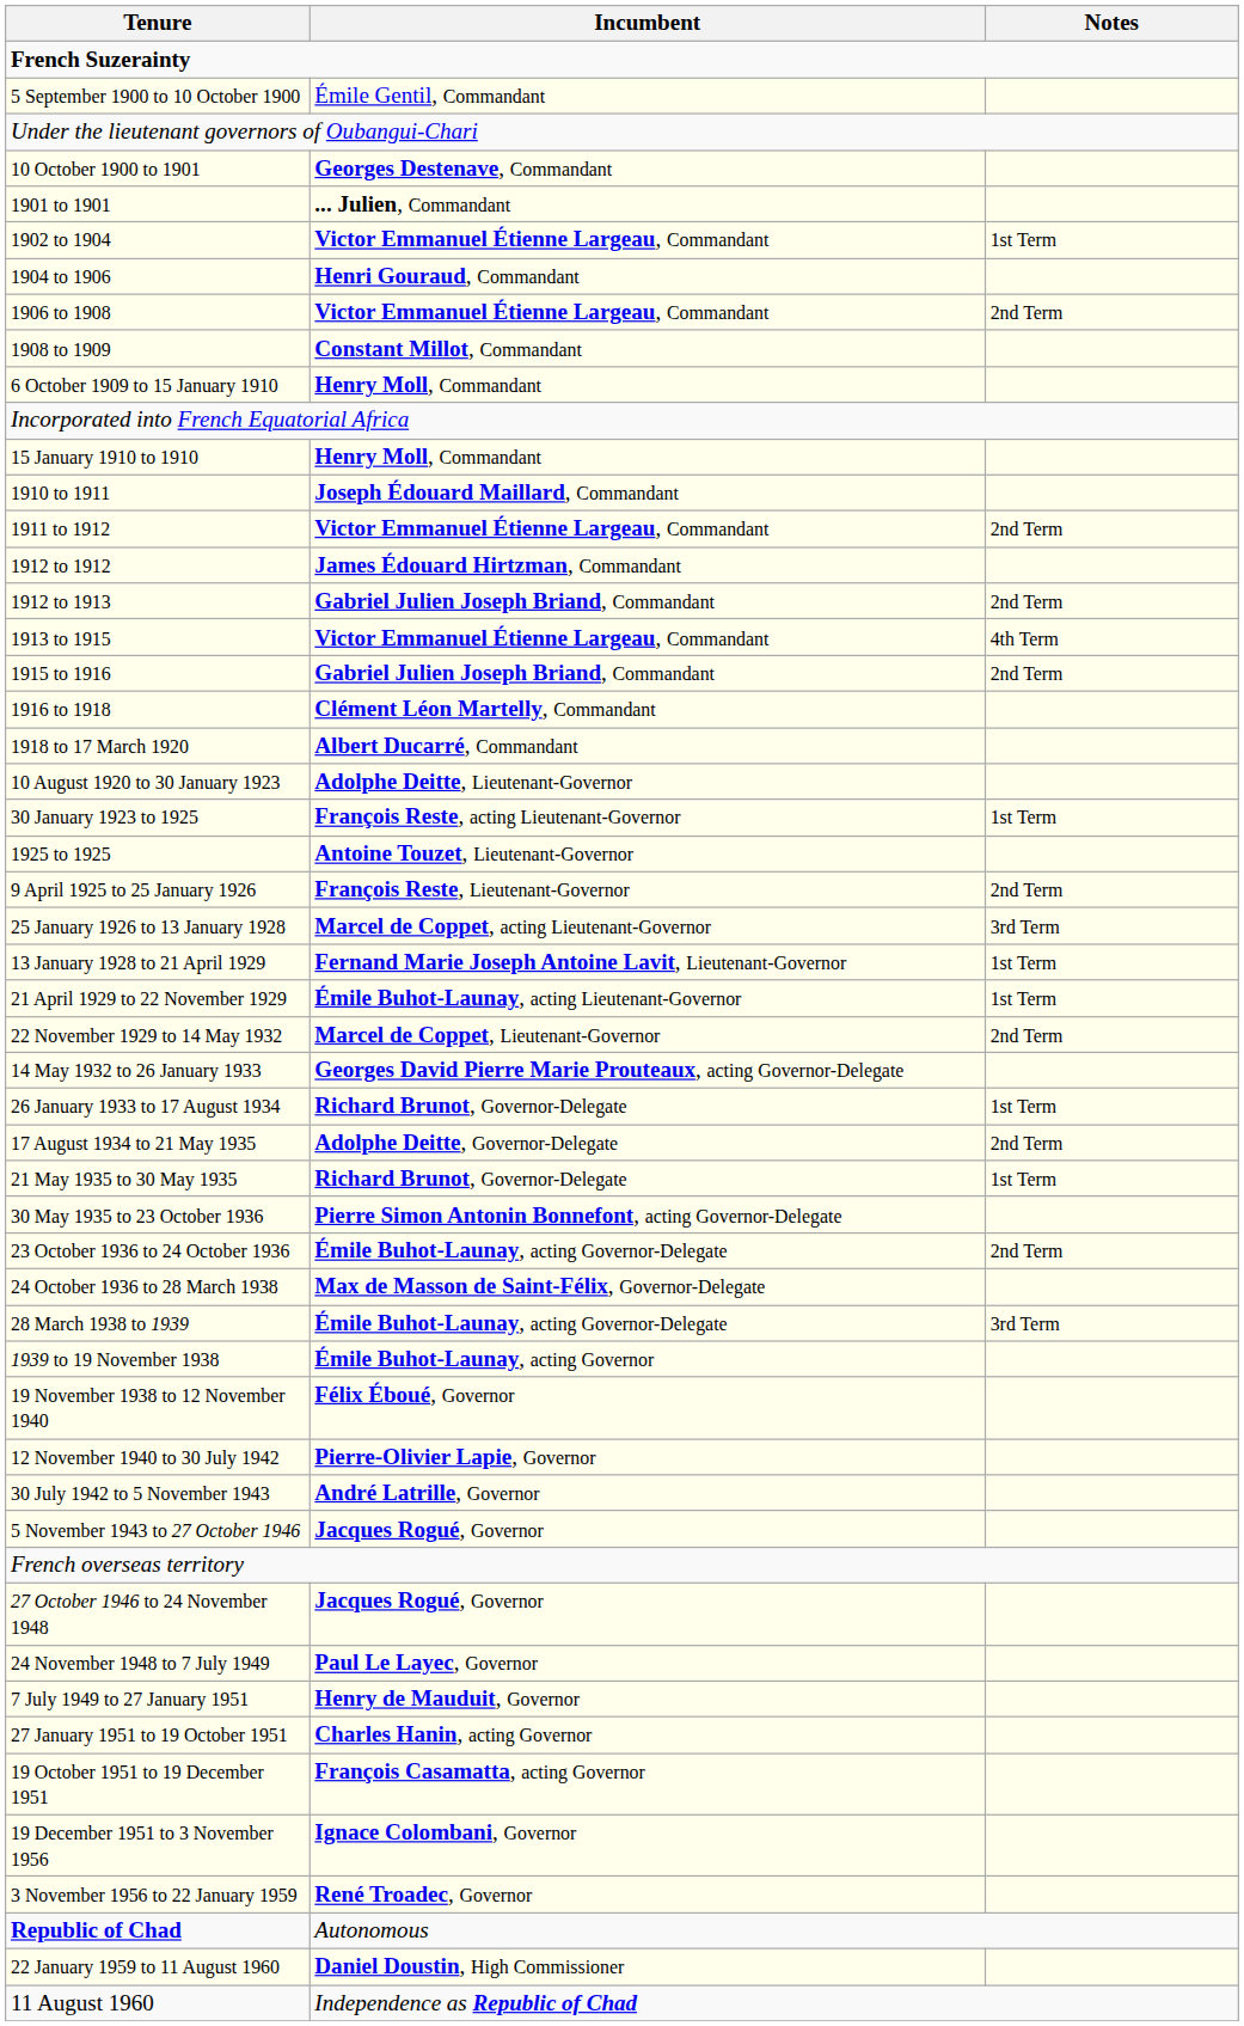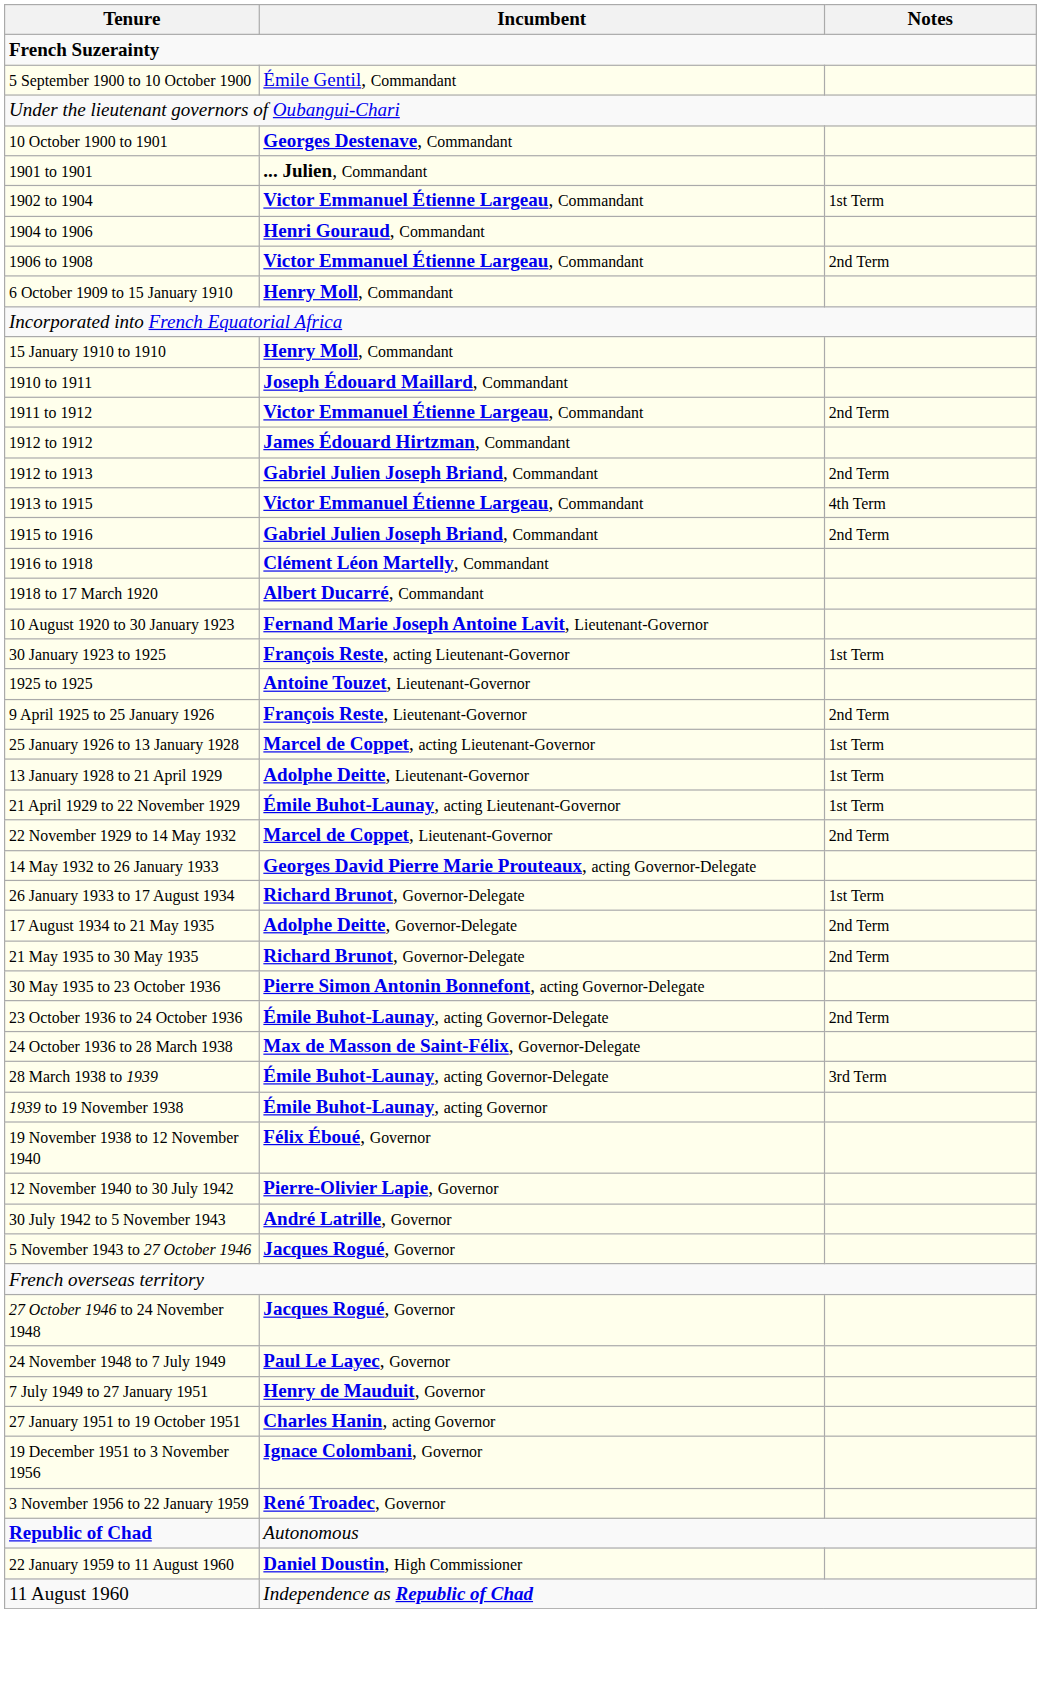 <table class="wikitable">
 <tr align=left>
 <th width="18%">Tenure</th>
 <th width="40%">Incumbent</th>
 <th width="15%">Notes</th>
 </tr>
 <tr valign=top>
 <td colspan="3"><strong>French Suzerainty</strong></td>
 </tr>
 <tr valign=top bgcolor="#ffffec">
 <td><small>5 September 1900 to 10 October 1900</small></td>
 <td><a href='#'>Émile Gentil</a>, <small>Commandant</small></td>
 <td> </td>
 </tr>
 <tr>
 <td colspan="3"><em>Under the lieutenant governors of <a href='#'>Oubangui-Chari</a></em></td>
 </tr>
 <tr valign=top bgcolor="#ffffec">
 <td><small>10 October 1900 to 1901</small></td>
 <td><strong><a href='#'>Georges Destenave</a></strong>, <small>Commandant</small></td>
 <td> </td>
 </tr>
 <tr valign=top bgcolor="#ffffec">
 <td><small>1901 to 1901</small></td>
 <td><strong>... Julien</strong>, <small>Commandant</small></td>
 <td> </td>
 </tr>
 <tr valign=top bgcolor="#ffffec">
 <td><small>1902 to 1904</small></td>
 <td><strong><a href='#'>Victor Emmanuel Étienne Largeau</a></strong>, <small>Commandant</small></td>
 <td><small>1st Term</small></td>
 </tr>
 <tr valign=top bgcolor="#ffffec">
 <td><small>1904 to 1906</small></td>
 <td><strong><a href='#'>Henri Gouraud</a></strong>, <small>Commandant</small></td>
 <td> </td>
 </tr>
 <tr valign=top bgcolor="#ffffec">
 <td><small>1906 to 1908</small></td>
 <td><strong><a href='#'>Victor Emmanuel Étienne Largeau</a></strong>, <small>Commandant</small></td>
 <td><small>2nd Term</small></td>
-</tr>
-<tr valign=top bgcolor="#ffffec">
-<td><small>1908 to 1909</small></td>
-<td><strong><a href='#'>Constant Millot</a></strong>, <small>Commandant  </small></td>
-<td> </td>
 </tr>
 <tr valign=top bgcolor="#ffffec">
 <td><small>6 October 1909 to 15 January 1910</small></td>
 <td><strong><a href='#'>Henry Moll</a></strong>, <small>Commandant</small></td>
 <td> </td>
 </tr>
 <tr>
 <td colspan="3"><em>Incorporated into <a href='#'>French Equatorial Africa</a></em></td>
 </tr>
 <tr valign=top bgcolor="#ffffec">
 <td><small>15 January 1910 to 1910</small></td>
 <td><strong><a href='#'>Henry Moll</a></strong>, <small>Commandant</small></td>
 <td> </td>
 </tr>
 <tr valign=top bgcolor="#ffffec">
 <td><small>1910 to 1911</small></td>
 <td><strong><a href='#'>Joseph Édouard Maillard</a></strong>, <small>Commandant</small></td>
 <td> </td>
 </tr>
 <tr valign=top bgcolor="#ffffec">
 <td><small>1911 to 1912</small></td>
 <td><strong><a href='#'>Victor Emmanuel Étienne Largeau</a></strong>, <small>Commandant</small></td>
 <td><small>2nd Term</small></td>
 </tr>
 <tr valign=top bgcolor="#ffffec">
 <td><small>1912 to 1912</small></td>
 <td><strong><a href='#'>James Édouard Hirtzman</a></strong>, <small>Commandant </small></td>
 <td> </td>
 </tr>
 <tr valign=top bgcolor="#ffffec">
 <td><small>1912 to 1913</small></td>
 <td><strong><a href='#'>Gabriel Julien Joseph Briand</a></strong>, <small>Commandant</small></td>
 <td><small>2nd Term</small></td>
 </tr>
 <tr valign=top bgcolor="#ffffec">
 <td><small>1913 to 1915</small></td>
 <td><strong><a href='#'>Victor Emmanuel Étienne Largeau</a></strong>, <small>Commandant</small></td>
 <td><small>4th Term</small></td>
 </tr>
 <tr valign=top bgcolor="#ffffec">
 <td><small>1915 to 1916</small></td>
 <td><strong><a href='#'>Gabriel Julien Joseph Briand</a></strong>, <small>Commandant</small></td>
 <td><small>2nd Term</small></td>
 </tr>
 <tr valign=top bgcolor="#ffffec">
 <td><small>1916 to 1918</small></td>
 <td><strong><a href='#'>Clément Léon Martelly</a></strong>, <small>Commandant</small></td>
 <td> </td>
 </tr>
 <tr valign=top bgcolor="#ffffec">
 <td><small>1918 to 17 March 1920</small></td>
 <td><strong><a href='#'>Albert Ducarré</a></strong>, <small>Commandant</small></td>
 <td> </td>
 </tr>
 <tr valign=top bgcolor="#ffffec">
 <td><small>10 August 1920 to 30 January 1923</small></td>
-<td><strong><a href='#'>Adolphe Deitte</a></strong>, <small>Lieutenant-Governor</small></td>
+<td><strong><a href='#'>Fernand Marie Joseph Antoine Lavit</a></strong>, <small>Lieutenant-Governor</small></td>
 <td> </td>
 </tr>
 <tr valign=top bgcolor="#ffffec">
 <td><small>30 January 1923 to 1925</small></td>
 <td><strong><a href='#'>François Reste</a></strong>, <small>acting Lieutenant-Governor</small></td>
 <td><small>1st Term</small></td>
 </tr>
 <tr valign=top bgcolor="#ffffec">
 <td><small>1925 to 1925</small></td>
 <td><strong><a href='#'>Antoine Touzet</a></strong>, <small>Lieutenant-Governor</small></td>
 <td> </td>
 </tr>
 <tr valign=top bgcolor="#ffffec">
 <td><small>9 April 1925 to 25 January 1926</small></td>
 <td><strong><a href='#'>François Reste</a></strong>, <small>Lieutenant-Governor</small></td>
 <td><small>2nd Term</small></td>
 </tr>
 <tr valign=top bgcolor="#ffffec">
 <td><small>25 January 1926 to 13 January 1928</small></td>
 <td><strong><a href='#'>Marcel de Coppet</a></strong>, <small>acting Lieutenant-Governor</small></td>
-<td><small>3rd Term</small></td>
+<td><small>1st Term</small></td>
 </tr>
 <tr valign=top bgcolor="#ffffec">
 <td><small>13 January 1928 to 21 April 1929</small></td>
-<td><strong><a href='#'>Fernand Marie Joseph Antoine Lavit</a></strong>, <small>Lieutenant-Governor</small></td>
+<td><strong><a href='#'>Adolphe Deitte</a></strong>, <small>Lieutenant-Governor</small></td>
 <td><small>1st Term</small></td>
 </tr>
 <tr valign=top bgcolor="#ffffec">
 <td><small>21 April 1929 to 22 November 1929</small></td>
 <td><strong><a href='#'>Émile Buhot-Launay</a></strong>, <small>acting Lieutenant-Governor</small></td>
 <td><small>1st Term</small></td>
 </tr>
 <tr valign=top bgcolor="#ffffec">
 <td><small>22 November 1929 to 14 May 1932</small></td>
 <td><strong><a href='#'>Marcel de Coppet</a></strong>, <small>Lieutenant-Governor</small></td>
 <td><small>2nd Term</small></td>
 </tr>
 <tr valign=top bgcolor="#ffffec">
 <td><small>14 May 1932 to 26 January 1933</small></td>
 <td><strong><a href='#'>Georges David Pierre Marie Prouteaux</a></strong>, <small>acting Governor-Delegate</small></td>
 <td> </td>
 </tr>
 <tr valign=top bgcolor="#ffffec">
 <td><small>26 January 1933 to 17 August 1934</small></td>
 <td><strong><a href='#'>Richard Brunot</a></strong>, <small>Governor-Delegate</small></td>
 <td><small>1st Term</small></td>
 </tr>
 <tr valign=top bgcolor="#ffffec">
 <td><small>17 August 1934 to 21 May 1935</small></td>
 <td><strong><a href='#'>Adolphe Deitte</a></strong>, <small>Governor-Delegate</small></td>
 <td><small>2nd Term</small></td>
 </tr>
 <tr valign=top bgcolor="#ffffec">
 <td><small>21 May 1935 to 30 May 1935</small></td>
 <td><strong><a href='#'>Richard Brunot</a></strong>, <small>Governor-Delegate</small></td>
-<td><small>1st Term</small></td>
+<td><small>2nd Term</small></td>
 </tr>
 <tr valign=top bgcolor="#ffffec">
 <td><small>30 May 1935 to 23 October 1936 </small></td>
 <td><strong><a href='#'>Pierre Simon Antonin Bonnefont</a></strong>, <small>acting Governor-Delegate</small></td>
 <td> </td>
 </tr>
 <tr valign=top bgcolor="#ffffec">
 <td><small>23 October 1936 to 24 October 1936</small></td>
 <td><strong><a href='#'>Émile Buhot-Launay</a></strong>, <small>acting Governor-Delegate</small></td>
 <td><small>2nd Term</small></td>
 </tr>
 <tr valign=top bgcolor="#ffffec">
 <td><small>24 October 1936 to 28 March 1938</small></td>
 <td><strong><a href='#'>Max de Masson de Saint-Félix</a></strong>, <small>Governor-Delegate</small></td>
 <td> </td>
 </tr>
 <tr valign=top bgcolor="#ffffec">
 <td><small>28 March 1938 to <em>1939</em></small></td>
 <td><strong><a href='#'>Émile Buhot-Launay</a></strong>, <small>acting Governor-Delegate</small></td>
 <td><small>3rd Term</small></td>
 </tr>
 <tr valign=top bgcolor="#ffffec">
 <td><small><em>1939</em> to 19 November 1938</small></td>
 <td><strong><a href='#'>Émile Buhot-Launay</a></strong>, <small>acting Governor</small></td>
 <td> </td>
 </tr>
 <tr valign=top bgcolor="#ffffec">
 <td><small>19 November 1938 to 12 November 1940</small></td>
 <td><strong><a href='#'>Félix Éboué</a></strong>, <small>Governor </small></td>
 <td> </td>
 </tr>
 <tr valign=top bgcolor="#ffffec">
 <td><small>12 November 1940 to 30 July 1942</small></td>
 <td><strong><a href='#'>Pierre-Olivier Lapie</a></strong>, <small>Governor</small></td>
 <td> </td>
 </tr>
 <tr valign=top bgcolor="#ffffec">
 <td><small>30 July 1942 to 5 November 1943</small></td>
 <td><strong><a href='#'>André Latrille</a></strong>, <small>Governor </small></td>
 <td> </td>
 </tr>
 <tr valign=top bgcolor="#ffffec">
 <td><small>5 November 1943 to <em>27 October 1946</em></small></td>
 <td><strong><a href='#'>Jacques Rogué</a></strong>, <small>Governor</small></td>
 <td> </td>
 </tr>
 <tr valign=top>
 <td colspan="3"><em>French overseas territory</em></td>
 </tr>
 <tr valign=top bgcolor="#ffffec">
 <td><small><em>27 October 1946</em> to 24 November 1948</small></td>
 <td><strong><a href='#'>Jacques Rogué</a></strong>, <small>Governor  </small></td>
 <td> </td>
 </tr>
 <tr valign=top bgcolor="#ffffec">
 <td><small>24 November 1948 to 7 July 1949</small></td>
 <td><strong><a href='#'>Paul Le Layec</a></strong>, <small>Governor  </small></td>
 <td> </td>
 </tr>
 <tr valign=top bgcolor="#ffffec">
 <td><small>7 July 1949 to 27 January 1951</small></td>
 <td><strong><a href='#'>Henry de Mauduit</a></strong>, <small>Governor </small></td>
 <td> </td>
 </tr>
 <tr valign=top bgcolor="#ffffec">
 <td><small>27 January 1951 to 19 October 1951</small></td>
 <td><strong><a href='#'>Charles Hanin</a></strong>, <small>acting Governor</small></td>
 <td> </td>
 </tr>
 <tr valign=top bgcolor="#ffffec">
-<td><small>19 October 1951 to 19 December 1951</small></td>
-<td><strong><a href='#'>François Casamatta</a></strong>, <small>acting Governor</small></td>
-<td> </td>
-</tr>
-<tr valign=top bgcolor="#ffffec">
 <td><small>19 December 1951 to 3 November 1956</small></td>
 <td><strong><a href='#'>Ignace Colombani</a></strong>, <small>Governor </small></td>
 <td> </td>
 </tr>
 <tr valign=top bgcolor="#ffffec">
 <td><small>3 November 1956 to 22 January 1959</small></td>
 <td><strong><a href='#'>René Troadec</a></strong>, <small>Governor </small></td>
 <td> </td>
 </tr>
 <tr valign=top>
 <td><strong><a href='#'>Republic of Chad</a></strong></td>
 <td colspan="2"><em>Autonomous</em></td>
 </tr>
 <tr valign=top bgcolor="#ffffec">
 <td><small>22 January 1959 to 11 August 1960</small></td>
 <td><strong><a href='#'>Daniel Doustin</a></strong>, <small>High Commissioner</small></td>
 <td> </td>
 </tr>
 <tr>
 <td>11 August 1960</td>
 <td colspan="2"><em>Independence as <strong><a href='#'>Republic of Chad</a><strong><em></td>
 </tr>
 </table>
